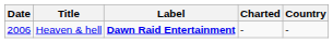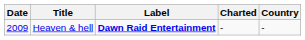 <table class="wikitable" style="font-size: 95%;">
 <tr>
 <th>Date</th>
 <th>Title</th>
 <th>Label</th>
 <th>Charted</th>
 <th>Country</th>
 </tr>
 <tr>
-<td align="left" valign="center"><a href='#'>2006</a></td>
+<td align="left" valign="center"><a href='#'>2009</a></td>
 <td align="left" valign="center"><a href='#'>Heaven & hell</a></td>
 <td align="left" valign="center"><strong><a href='#'>Dawn Raid Entertainment</a></strong></td>
 <td align="left" valign="center">-</td>
 <td align="left" valign="center">-</td>
 </tr>
 </table>
